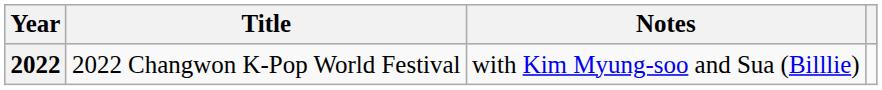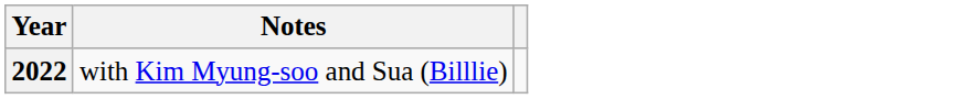 <table class="wikitable plainrowheaders">
 <tr>
 <th scope="col">Year</th>
-<th scope="col">Title</th>
 <th scope="col">Notes</th>
 <th scope="col" class="unsortable"></th>
 </tr>
 <tr>
 <th scope="row">2022</th>
-<td>2022 Changwon K-Pop World Festival</td>
 <td>with  <a href='#'>Kim Myung-soo</a> and Sua (<a href='#'>Billlie</a>)</td>
 <td></td>
 </tr>
 </table>
